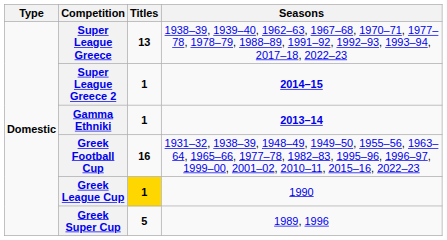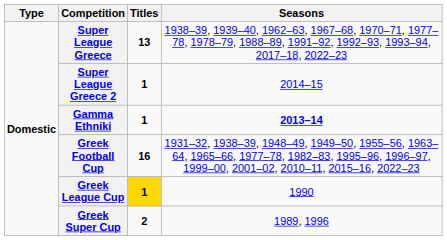 <table class="wikitable plainrowheaders" style="font-size:95%; text-align:center;">
 <tr>
 <th style="width: 10%;">Type</th>
 <th style="width: 15%;">Competition</th>
 <th style="width: 5%;">Titles</th>
 <th style="width: 70%;">Seasons</th>
 </tr>
 <tr>
 <td rowspan="6"><strong>Domestic</strong></td>
 <th scope=col><a href='#'>Super League Greece</a></th>
 <td><strong>13</strong></td>
 <td><a href='#'>1938–39</a>, <a href='#'>1939–40</a>, <a href='#'>1962–63</a>, <a href='#'>1967–68</a>, <a href='#'>1970–71</a>, <a href='#'>1977–78</a>, <a href='#'>1978–79</a>, <a href='#'>1988–89</a>, <a href='#'>1991–92</a>, <a href='#'>1992–93</a>, <a href='#'>1993–94</a>, <a href='#'>2017–18</a>, <a href='#'>2022–23</a></td>
 </tr>
 <tr>
 <th scope=col><a href='#'>Super League Greece 2</a></th>
 <td><strong>1</strong></td>
-<td><strong><a href='#'>2014–15</a></strong></td>
+<td><a href='#'>2014–15</a></td>
 </tr>
 <tr>
 <th scope=col><a href='#'>Gamma Ethniki</a></th>
 <td><strong>1</strong></td>
 <td><strong><a href='#'>2013–14</a></strong></td>
 </tr>
 <tr>
 <th scope=col><a href='#'>Greek Football Cup</a></th>
 <td><strong>16</strong></td>
 <td><a href='#'>1931–32</a>, <a href='#'>1938–39</a>, <a href='#'>1948–49</a>, <a href='#'>1949–50</a>, <a href='#'>1955–56</a>, <a href='#'>1963–64</a>, <a href='#'>1965–66</a>, <a href='#'>1977–78</a>, <a href='#'>1982–83</a>, <a href='#'>1995–96</a>, <a href='#'>1996–97</a>, <a href='#'>1999–00</a>, <a href='#'>2001–02</a>, <a href='#'>2010–11</a>, <a href='#'>2015–16</a>, <a href='#'>2022–23</a></td>
 </tr>
 <tr>
 <th scope="col"><a href='#'>Greek League Cup</a></th>
 <td style="background-color: gold"><strong>1</strong></td>
 <td><a href='#'>1990</a></td>
 </tr>
 <tr>
 <th scope=col><a href='#'>Greek Super Cup</a></th>
-<td><strong>5</strong></td>
+<td><strong>2</strong></td>
 <td><a href='#'>1989</a>, <a href='#'>1996</a></td>
 </tr>
 </table>
